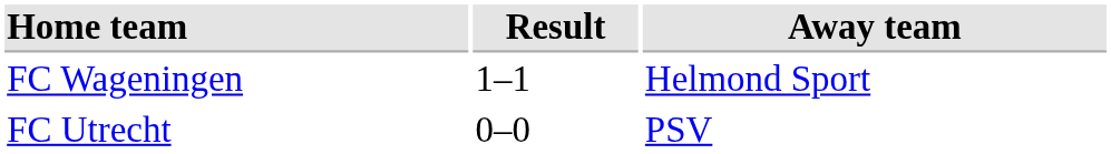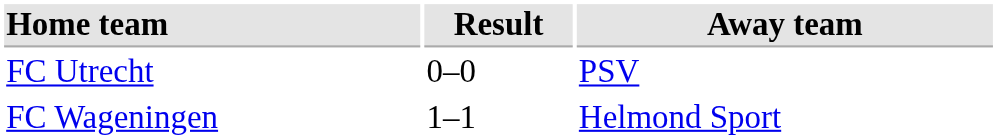 <table>
 <tr bgcolor="#E4E4E4">
 <th style="border-bottom:1px solid #AAAAAA" width="200" align="left">Home team</th>
 <th style="border-bottom:1px solid #AAAAAA" width="70" align="center">Result</th>
 <th style="border-bottom:1px solid #AAAAAA" width="200">Away team</th>
 </tr>
 <tr>
+<td><a href='#'>FC Utrecht</a></td>
+<td>0–0</td>
+<td><a href='#'>PSV</a></td>
+</tr>
+<tr>
 <td><a href='#'>FC Wageningen</a></td>
 <td>1–1</td>
 <td><a href='#'>Helmond Sport</a></td>
 </tr>
-<tr>
-<td><a href='#'>FC Utrecht</a></td>
-<td>0–0</td>
-<td><a href='#'>PSV</a></td>
-</tr>
 </table>
